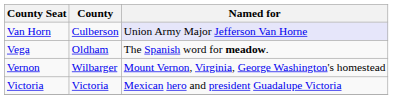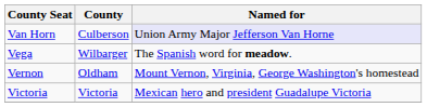 <table class="wikitable">
 <tr>
 <th>County Seat</th>
 <th>County</th>
 <th>Named for</th>
 </tr>
 <tr valign="top">
 <td><a href='#'>Van Horn</a></td>
 <td><a href='#'>Culberson</a></td>
 <td style="background: lavender;">Union Army Major <a href='#'>Jefferson Van Horne</a></td>
 </tr>
 <tr>
 <td><a href='#'>Vega</a></td>
-<td><a href='#'>Oldham</a></td>
+<td><a href='#'>Wilbarger</a></td>
 <td>The <a href='#'>Spanish</a> word for <strong>meadow</strong>.</td>
 </tr>
 <tr>
 <td><a href='#'>Vernon</a></td>
-<td><a href='#'>Wilbarger</a></td>
+<td><a href='#'>Oldham</a></td>
 <td><a href='#'>Mount Vernon</a>, <a href='#'>Virginia</a>, <a href='#'>George Washington</a>'s homestead</td>
 </tr>
 <tr>
 <td><a href='#'>Victoria</a></td>
 <td><a href='#'>Victoria</a></td>
 <td><a href='#'>Mexican</a> <a href='#'>hero</a> and <a href='#'>president</a> <a href='#'>Guadalupe Victoria</a></td>
 </tr>
 <tr>
 </tr>
 </table>
